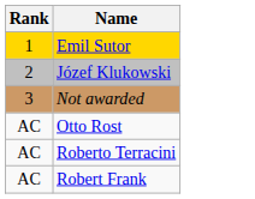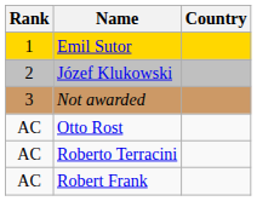 <table class="wikitable sortable" style="text-align:center">
 <tr>
 <th>Rank</th>
 <th>Name</th>
+<th>Country</th>
 </tr>
 <tr bgcolor=gold>
 <td>1</td>
 <td align="left"><a href='#'>Emil Sutor</a></td>
+<td align="left"></td>
 </tr>
 <tr bgcolor=silver>
 <td>2</td>
 <td align="left"><a href='#'>Józef Klukowski</a></td>
+<td align="left"></td>
 </tr>
 <tr bgcolor=#CC9966>
 <td>3</td>
 <td align="left"><em>Not awarded</em></td>
+<td align="left"></td>
 </tr>
 <tr>
 <td>AC</td>
 <td align="left"><a href='#'>Otto Rost</a></td>
+<td align="left"></td>
 </tr>
 <tr>
 <td>AC</td>
 <td align="left"><a href='#'>Roberto Terracini</a></td>
+<td align="left"></td>
 </tr>
 <tr>
 <td>AC</td>
 <td align="left"><a href='#'>Robert Frank</a></td>
+<td align="left"></td>
 </tr>
 </table>
